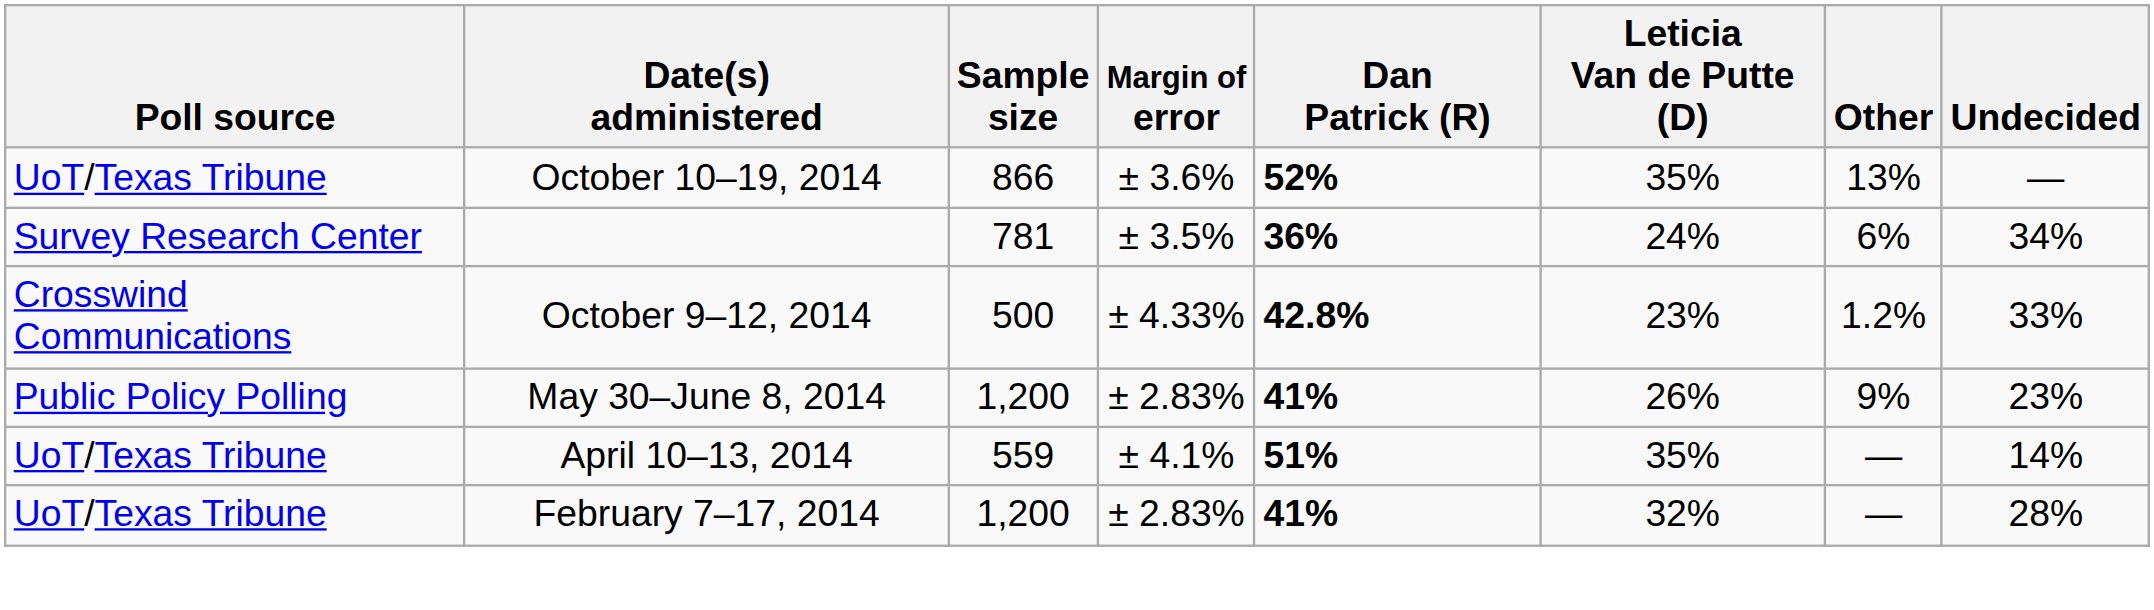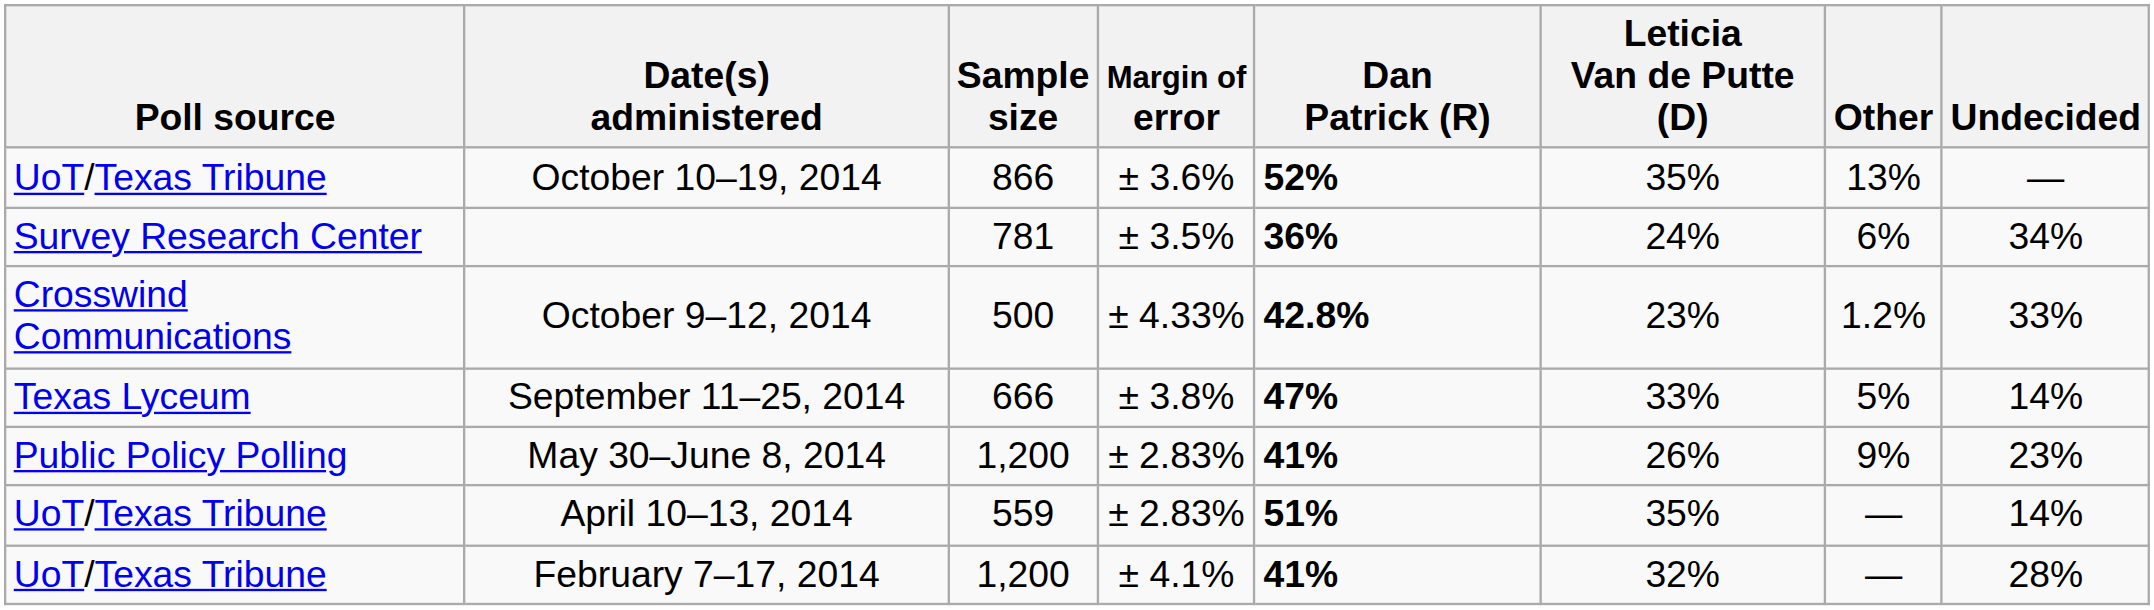 <table class="wikitable">
 <tr valign= bottom>
 <th style="width:190px;">Poll source</th>
 <th style="width:200px;">Date(s)<br>administered</th>
 <th class=small>Sample<br>size</th>
 <th><small>Margin of</small><br>error</th>
 <th style="width:115px;">Dan<br>Patrick (R)</th>
 <th style="width:115px;">Leticia<br>Van de Putte (D)</th>
 <th style="width:40px;">Other</th>
 <th style="width:40px;">Undecided</th>
 </tr>
 <tr>
 <td><a href='#'>UoT</a>/<a href='#'>Texas Tribune</a></td>
 <td align=center>October 10–19, 2014</td>
 <td align=center>866</td>
 <td align=center>± 3.6%</td>
 <td><strong>52%</strong></td>
 <td align=center>35%</td>
 <td align=center>13%</td>
 <td align=center>—</td>
 </tr>
 <tr>
 <td><a href='#'>Survey Research Center</a></td>
 <td align=center></td>
 <td align=center>781</td>
 <td align=center>± 3.5%</td>
 <td><strong>36%</strong></td>
 <td align=center>24%</td>
 <td align=center>6%</td>
 <td align=center>34%</td>
 </tr>
 <tr>
 <td><a href='#'>Crosswind Communications</a></td>
 <td align=center>October 9–12, 2014</td>
 <td align=center>500</td>
 <td align=center>± 4.33%</td>
 <td><strong>42.8%</strong></td>
 <td align=center>23%</td>
 <td align=center>1.2%</td>
 <td align=center>33%</td>
 </tr>
 <tr>
+<td><a href='#'>Texas Lyceum</a></td>
+<td align=center>September 11–25, 2014</td>
+<td align=center>666</td>
+<td align=center>± 3.8%</td>
+<td><strong>47%</strong></td>
+<td align=center>33%</td>
+<td align=center>5%</td>
+<td align=center>14%</td>
+</tr>
+<tr>
 <td><a href='#'>Public Policy Polling</a></td>
 <td align=center>May 30–June 8, 2014</td>
 <td align=center>1,200</td>
 <td align=center>± 2.83%</td>
 <td><strong>41%</strong></td>
 <td align=center>26%</td>
 <td align=center>9%</td>
 <td align=center>23%</td>
 </tr>
 <tr>
 <td><a href='#'>UoT</a>/<a href='#'>Texas Tribune</a></td>
 <td align=center>April 10–13, 2014</td>
 <td align=center>559</td>
-<td align=center>± 4.1%</td>
+<td align=center>± 2.83%</td>
 <td><strong>51%</strong></td>
 <td align=center>35%</td>
 <td align=center>—</td>
 <td align=center>14%</td>
 </tr>
 <tr>
 <td><a href='#'>UoT</a>/<a href='#'>Texas Tribune</a></td>
 <td align=center>February 7–17, 2014</td>
 <td align=center>1,200</td>
-<td align=center>± 2.83%</td>
+<td align=center>± 4.1%</td>
 <td><strong>41%</strong></td>
 <td align=center>32%</td>
 <td align=center>—</td>
 <td align=center>28%</td>
 </tr>
 </table>
